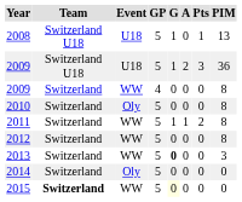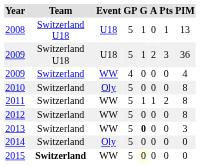 <table BORDER="0" CELLPADDING="2" CELLSPACING="0" width="35%">
 <tr ALIGN="center" bgcolor="#e0e0e0">
 <th>Year</th>
 <th>Team</th>
 <th>Event</th>
 <th>GP</th>
 <th>G</th>
 <th>A</th>
 <th>Pts</th>
 <th>PIM</th>
 </tr>
 <tr ALIGN="center">
 <td><a href='#'>2008</a></td>
 <td><a href='#'>Switzerland U18</a></td>
 <td><a href='#'>U18</a></td>
 <td>5</td>
 <td>1</td>
 <td>0</td>
 <td>1</td>
 <td>13</td>
 </tr>
 <tr ALIGN="center" bgcolor="#f0f0f0">
 <td><a href='#'>2009</a></td>
 <td>Switzerland U18</td>
 <td>U18</td>
 <td>5</td>
 <td>1</td>
 <td>2</td>
 <td>3</td>
 <td>36</td>
 </tr>
 <tr ALIGN="center">
 <td><a href='#'>2009</a></td>
 <td><a href='#'>Switzerland</a></td>
 <td><a href='#'>WW</a></td>
 <td>4</td>
 <td>0</td>
 <td>0</td>
 <td>0</td>
-<td>8</td>
+<td>4</td>
 </tr>
 <tr ALIGN="center" bgcolor="#f0f0f0">
 <td><a href='#'>2010</a></td>
 <td>Switzerland</td>
 <td><a href='#'>Oly</a></td>
 <td>5</td>
 <td>0</td>
 <td>0</td>
 <td>0</td>
 <td>8</td>
 </tr>
 <tr ALIGN="center">
 <td><a href='#'>2011</a></td>
 <td>Switzerland</td>
 <td>WW</td>
 <td>5</td>
 <td>1</td>
 <td>1</td>
 <td>2</td>
 <td>8</td>
 </tr>
 <tr ALIGN="center" bgcolor="#f0f0f0">
 <td><a href='#'>2012</a></td>
 <td>Switzerland</td>
 <td>WW</td>
 <td>5</td>
 <td>0</td>
 <td>0</td>
 <td>0</td>
 <td>8</td>
 </tr>
 <tr ALIGN="center">
 <td><a href='#'>2013</a></td>
 <td>Switzerland</td>
 <td>WW</td>
 <td>5</td>
 <td><strong>0</strong></td>
 <td>0</td>
 <td>0</td>
 <td>3</td>
 </tr>
 <tr ALIGN="center" bgcolor="#f0f0f0">
 <td><a href='#'>2014</a></td>
 <td>Switzerland</td>
 <td><a href='#'>Oly</a></td>
 <td>5</td>
 <td>0</td>
 <td>0</td>
 <td>0</td>
 <td>0</td>
 </tr>
 <tr ALIGN="center">
 <td><a href='#'>2015</a></td>
 <td><strong>Switzerland</strong></td>
 <td>WW</td>
 <td>5</td>
 <td style="background: lightyellow;">0</td>
 <td>0</td>
 <td>0</td>
 <td>0</td>
 </tr>
 </table>
